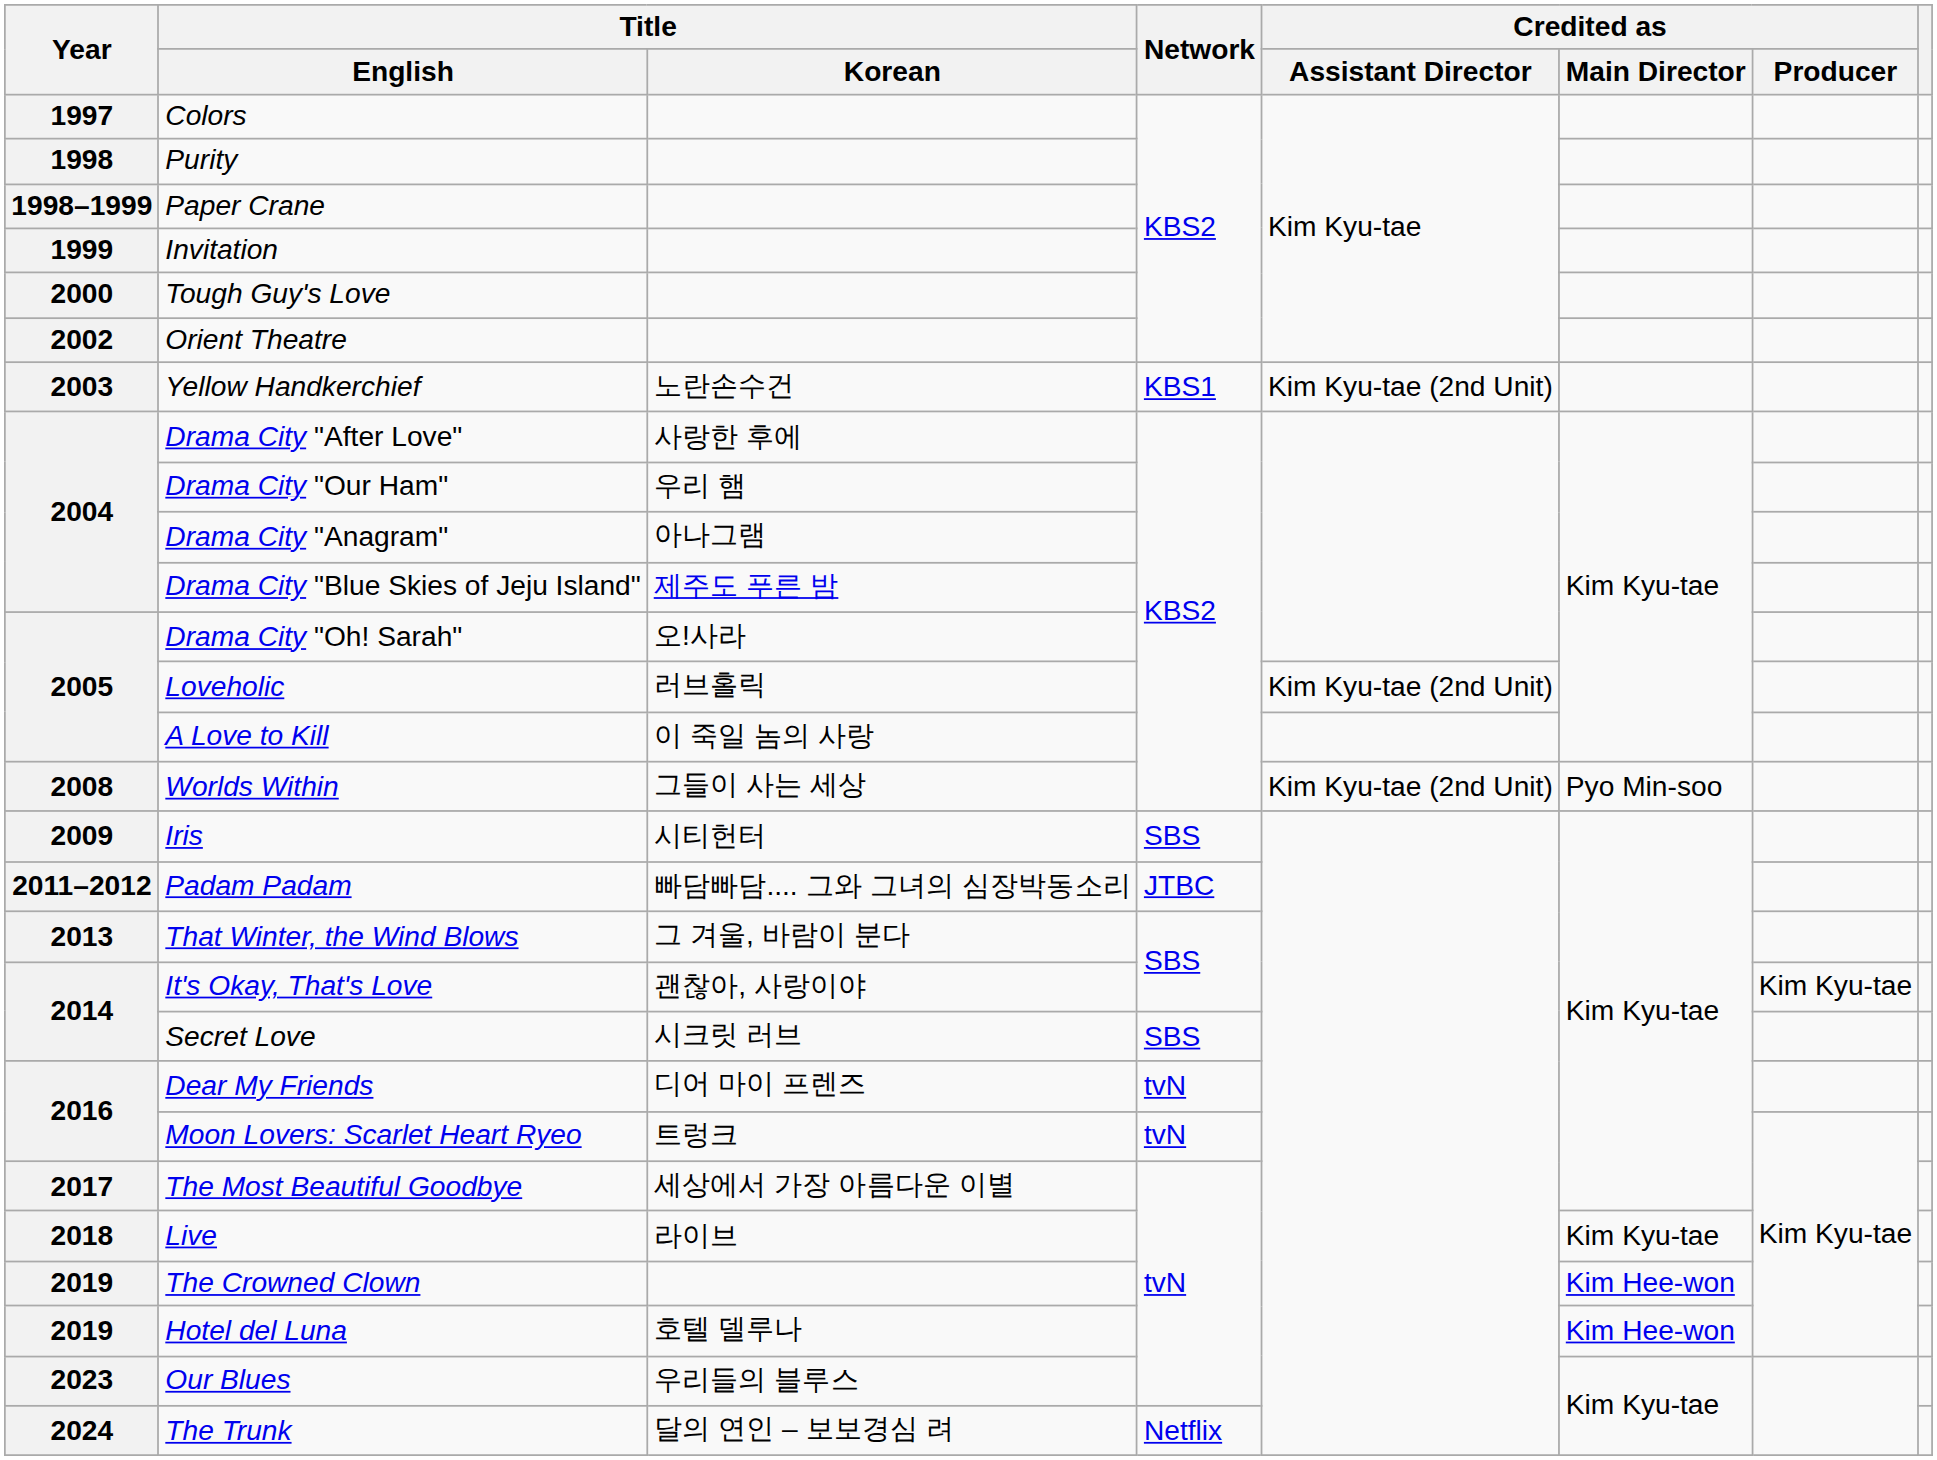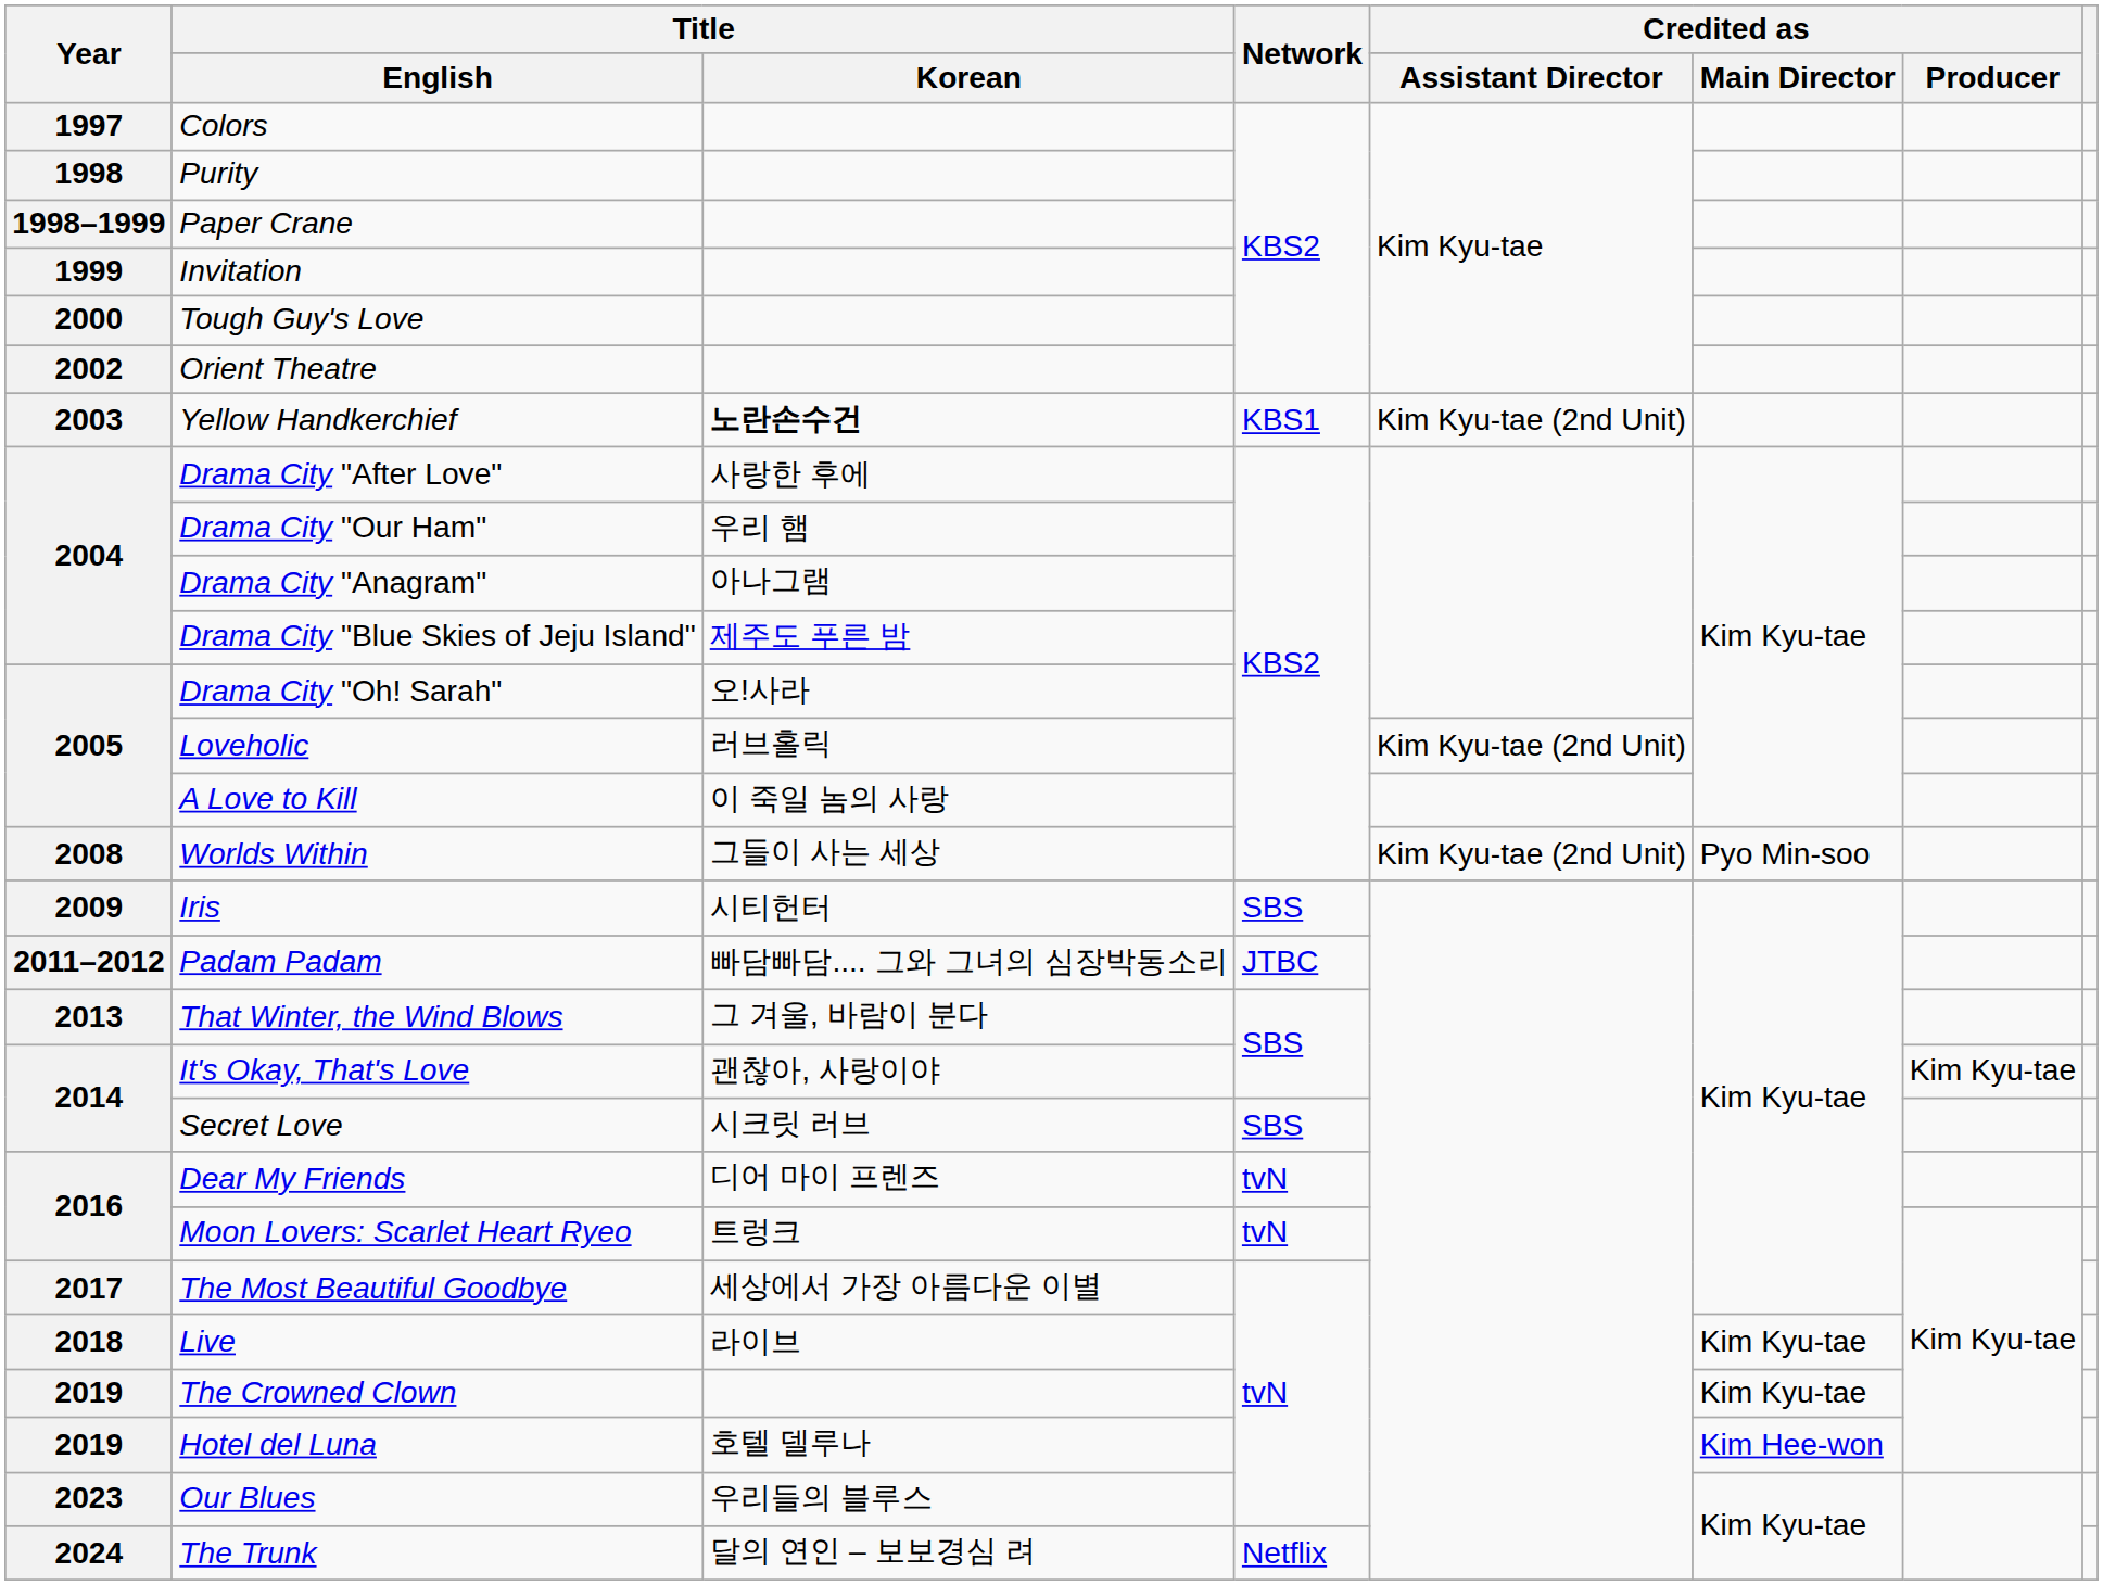 <table class="wikitable plainrowheaders sortable">
 <tr>
 <th rowspan="2" scope="col">Year</th>
 <th colspan="2" scope="col">Title</th>
 <th rowspan="2" scope="col">Network</th>
 <th colspan="3">Credited as</th>
 <th rowspan="2" scope="col" class="unsortable"></th>
 </tr>
 <tr>
 <th>English</th>
 <th>Korean</th>
 <th>Assistant Director</th>
 <th>Main Director</th>
 <th>Producer</th>
 </tr>
 <tr>
 <th scope="row">1997</th>
 <td><em>Colors</em></td>
 <td></td>
 <td rowspan="6"><a href='#'>KBS2</a></td>
 <td rowspan="6">Kim Kyu-tae</td>
 <td></td>
 <td></td>
 <td></td>
 </tr>
 <tr>
 <th scope="row">1998</th>
 <td><em>Purity</em></td>
 <td></td>
 <td></td>
 <td></td>
 <td></td>
 </tr>
 <tr>
 <th scope="row">1998–1999</th>
 <td><em>Paper Crane</em></td>
 <td></td>
 <td></td>
 <td></td>
 <td></td>
 </tr>
 <tr>
 <th scope="row">1999</th>
 <td><em>Invitation</em></td>
 <td></td>
 <td></td>
 <td></td>
 <td></td>
 </tr>
 <tr>
 <th scope="row">2000</th>
 <td><em>Tough Guy's Love</em></td>
 <td></td>
 <td></td>
 <td></td>
 <td></td>
 </tr>
 <tr>
 <th scope="row">2002</th>
 <td><em>Orient Theatre</em></td>
 <td></td>
 <td></td>
 <td></td>
 <td></td>
 </tr>
 <tr>
 <th scope="row">2003</th>
 <td><em>Yellow Handkerchief</em></td>
-<td>노란손수건</td>
+<td><strong>노란손수건</strong></td>
 <td><a href='#'>KBS1</a></td>
 <td>Kim Kyu-tae (2nd Unit)</td>
 <td></td>
 <td></td>
 <td></td>
 </tr>
 <tr>
 <th scope="row" rowspan="4">2004</th>
 <td><em><a href='#'>Drama City</a></em> "After Love"</td>
 <td>사랑한 후에</td>
 <td rowspan="8"><a href='#'>KBS2</a></td>
 <td rowspan="5"></td>
 <td rowspan="7">Kim Kyu-tae</td>
 <td></td>
 <td></td>
 </tr>
 <tr>
 <td><em><a href='#'>Drama City</a></em> "Our Ham"</td>
 <td>우리 햄</td>
 <td></td>
 <td></td>
 </tr>
 <tr>
 <td><em><a href='#'>Drama City</a></em> "Anagram"</td>
 <td>아나그램</td>
 <td></td>
 <td></td>
 </tr>
 <tr>
 <td><em><a href='#'>Drama City</a></em> "Blue Skies of Jeju Island"</td>
 <td><a href='#'>제주도 푸른 밤</a></td>
 <td></td>
 <td></td>
 </tr>
 <tr>
 <th rowspan="3" scope="row">2005</th>
 <td><em><a href='#'>Drama City</a></em> "Oh! Sarah"</td>
 <td>오!사라</td>
 <td></td>
 <td></td>
 </tr>
 <tr>
 <td><em><a href='#'>Loveholic</a></em></td>
 <td>러브홀릭</td>
 <td>Kim Kyu-tae (2nd Unit)</td>
 <td></td>
 <td></td>
 </tr>
 <tr>
 <td><em><a href='#'>A Love to Kill</a></em></td>
 <td>이 죽일 놈의 사랑</td>
 <td></td>
 <td></td>
 <td></td>
 </tr>
 <tr>
 <th scope="row">2008</th>
 <td><em><a href='#'>Worlds Within</a></em></td>
 <td>그들이 사는 세상</td>
 <td>Kim Kyu-tae (2nd Unit)</td>
 <td>Pyo Min-soo</td>
 <td></td>
 <td></td>
 </tr>
 <tr>
 <th scope="row">2009</th>
 <td><em><a href='#'>Iris</a></em></td>
 <td>시티헌터</td>
 <td><a href='#'>SBS</a></td>
 <td rowspan="13"></td>
 <td rowspan="8">Kim Kyu-tae</td>
 <td></td>
 <td></td>
 </tr>
 <tr>
 <th scope="row">2011–2012</th>
 <td><em><a href='#'>Padam Padam</a></em></td>
 <td>빠담빠담.... 그와 그녀의 심장박동소리</td>
 <td><a href='#'>JTBC</a></td>
 <td></td>
 <td></td>
 </tr>
 <tr>
 <th scope="row">2013</th>
 <td><em><a href='#'>That Winter, the Wind Blows</a></em></td>
 <td>그 겨울, 바람이 분다</td>
 <td rowspan="2"><a href='#'>SBS</a></td>
 <td></td>
 <td></td>
 </tr>
 <tr>
 <th rowspan="2" scope="row">2014</th>
 <td><em><a href='#'>It's Okay, That's Love</a></em></td>
 <td>괜찮아, 사랑이야</td>
 <td>Kim Kyu-tae</td>
 <td></td>
 </tr>
 <tr>
 <td><em>Secret Love</em></td>
 <td>시크릿 러브</td>
 <td><a href='#'>SBS</a></td>
 <td></td>
 <td></td>
 </tr>
 <tr>
 <th rowspan="2" scope="row">2016</th>
 <td><em><a href='#'>Dear My Friends</a></em></td>
 <td>디어 마이 프렌즈</td>
 <td><a href='#'>tvN</a></td>
 <td></td>
 <td></td>
 </tr>
 <tr>
 <td><em><a href='#'>Moon Lovers: Scarlet Heart Ryeo</a></em></td>
 <td>트렁크</td>
 <td><a href='#'>tvN</a></td>
 <td rowspan="5">Kim Kyu-tae</td>
 <td></td>
 </tr>
 <tr>
 <th scope="row">2017</th>
 <td><em><a href='#'>The Most Beautiful Goodbye</a></em></td>
 <td>세상에서 가장 아름다운 이별</td>
 <td rowspan="5"><a href='#'>tvN</a></td>
 <td></td>
 </tr>
 <tr>
 <th scope="row">2018</th>
 <td><em><a href='#'>Live</a></em></td>
 <td>라이브</td>
 <td>Kim Kyu-tae</td>
 <td></td>
 </tr>
 <tr>
 <th scope="row">2019</th>
 <td><em><a href='#'>The Crowned Clown</a></em></td>
 <td></td>
-<td><a href='#'>Kim Hee-won</a></td>
+<td>Kim Kyu-tae</td>
 <td></td>
 </tr>
 <tr>
 <th scope="row">2019</th>
 <td><em><a href='#'>Hotel del Luna</a></em></td>
 <td>호텔 델루나</td>
 <td><a href='#'>Kim Hee-won</a></td>
 <td></td>
 </tr>
 <tr>
 <th scope="row">2023</th>
 <td><em><a href='#'>Our Blues</a></em></td>
 <td>우리들의 블루스</td>
 <td rowspan="2">Kim Kyu-tae</td>
 <td rowspan="2"></td>
 <td></td>
 </tr>
 <tr>
 <th scope="row">2024</th>
 <td><em><a href='#'>The Trunk</a></em></td>
 <td>달의 연인 – 보보경심 려</td>
 <td><a href='#'>Netflix</a></td>
 <td></td>
 </tr>
 </table>
